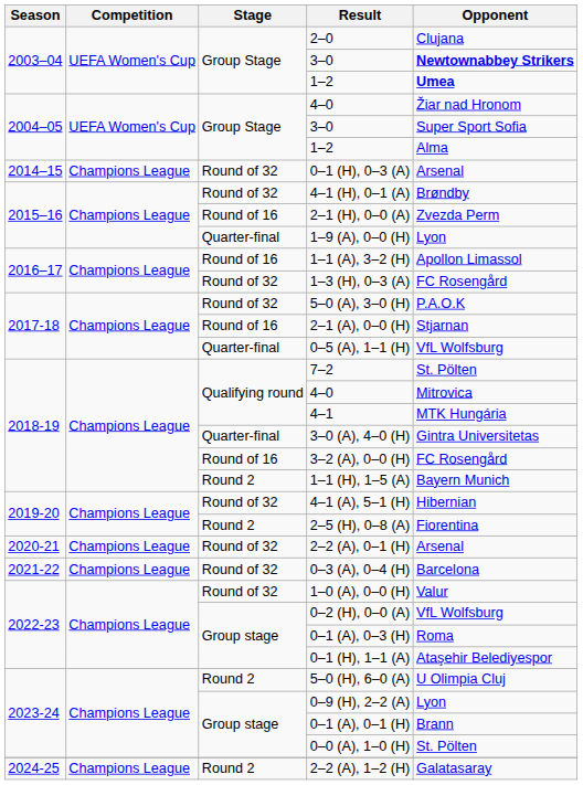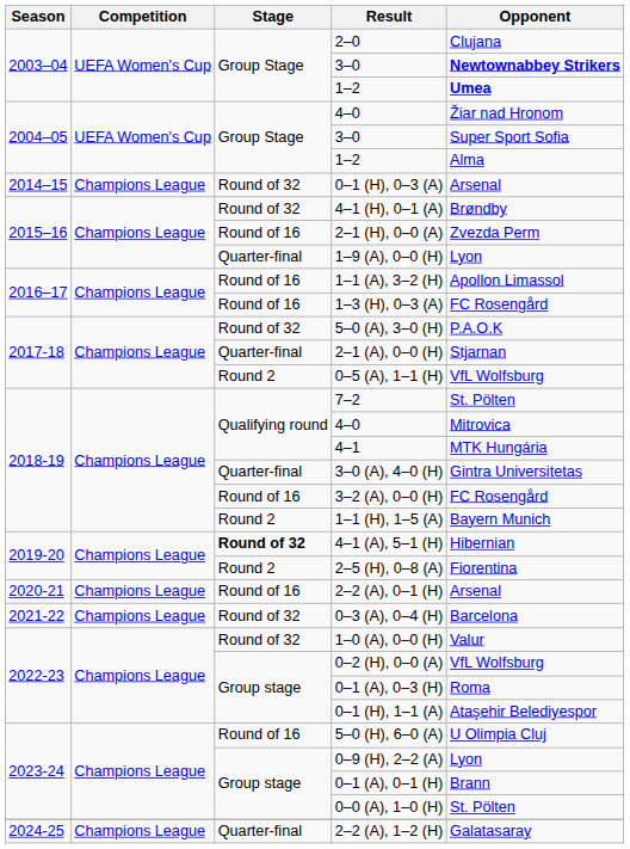 <table class="wikitable">
 <tr>
 <th>Season</th>
 <th>Competition</th>
 <th>Stage</th>
 <th>Result</th>
 <th>Opponent</th>
 </tr>
 <tr>
 <td rowspan=3><a href='#'>2003–04</a></td>
 <td rowspan=3><a href='#'>UEFA Women's Cup</a></td>
 <td rowspan=3>Group Stage</td>
 <td>2–0</td>
 <td> <a href='#'>Clujana</a></td>
 </tr>
 <tr>
 <td>3–0</td>
 <td><strong> <a href='#'>Newtownabbey Strikers</a></strong></td>
 </tr>
 <tr>
 <td>1–2</td>
 <td><strong> <a href='#'>Umea</a></strong></td>
 </tr>
 <tr>
 <td rowspan=3><a href='#'>2004–05</a></td>
 <td rowspan=3><a href='#'>UEFA Women's Cup</a></td>
 <td rowspan=3>Group Stage</td>
 <td>4–0</td>
 <td> <a href='#'>Žiar nad Hronom</a></td>
 </tr>
 <tr>
 <td>3–0</td>
 <td> <a href='#'>Super Sport Sofia</a></td>
 </tr>
 <tr>
 <td>1–2</td>
 <td> <a href='#'>Alma</a></td>
 </tr>
 <tr>
 <td><a href='#'>2014–15</a></td>
 <td><a href='#'>Champions League</a></td>
 <td>Round of 32</td>
 <td>0–1 (H), 0–3 (A)</td>
 <td> <a href='#'>Arsenal</a></td>
 </tr>
 <tr>
 <td rowspan=3><a href='#'>2015–16</a></td>
 <td rowspan=3><a href='#'>Champions League</a></td>
 <td>Round of 32</td>
 <td>4–1 (H), 0–1 (A)</td>
 <td> <a href='#'>Brøndby</a></td>
 </tr>
 <tr>
 <td>Round of 16</td>
 <td>2–1 (H), 0–0 (A)</td>
 <td> <a href='#'>Zvezda Perm</a></td>
 </tr>
 <tr>
 <td>Quarter-final</td>
 <td>1–9 (A), 0–0 (H)</td>
 <td> <a href='#'>Lyon</a></td>
 </tr>
 <tr>
 <td rowspan=2><a href='#'>2016–17</a></td>
 <td rowspan=2><a href='#'>Champions League</a></td>
 <td>Round of 16</td>
 <td>1–1 (A), 3–2 (H)</td>
 <td> <a href='#'>Apollon Limassol</a></td>
 </tr>
 <tr>
-<td>Round of 32</td>
+<td>Round of 16</td>
 <td>1–3 (H), 0–3 (A)</td>
 <td> <a href='#'>FC Rosengård</a></td>
 </tr>
 <tr>
 <td rowspan=3><a href='#'>2017-18</a></td>
 <td rowspan=3><a href='#'>Champions League</a></td>
 <td>Round of 32</td>
 <td>5–0 (A), 3–0 (H)</td>
 <td> <a href='#'>P.A.O.K</a></td>
 </tr>
 <tr>
-<td>Round of 16</td>
+<td>Quarter-final</td>
 <td>2–1 (A), 0–0 (H)</td>
 <td> <a href='#'>Stjarnan</a></td>
 </tr>
 <tr>
-<td>Quarter-final</td>
+<td>Round 2</td>
 <td>0–5 (A), 1–1 (H)</td>
 <td> <a href='#'>VfL Wolfsburg</a></td>
 </tr>
 <tr>
 <td rowspan=6><a href='#'>2018-19</a></td>
 <td rowspan=6><a href='#'>Champions League</a></td>
 <td rowspan=3>Qualifying round</td>
 <td>7–2</td>
 <td> <a href='#'>St. Pölten</a></td>
 </tr>
 <tr>
 <td>4–0</td>
 <td> <a href='#'>Mitrovica</a></td>
 </tr>
 <tr>
 <td>4–1</td>
 <td> <a href='#'>MTK Hungária</a></td>
 </tr>
 <tr>
 <td>Quarter-final</td>
 <td>3–0 (A), 4–0 (H)</td>
 <td> <a href='#'>Gintra Universitetas</a></td>
 </tr>
 <tr>
 <td>Round of 16</td>
 <td>3–2 (A), 0–0 (H)</td>
 <td> <a href='#'>FC Rosengård</a></td>
 </tr>
 <tr>
 <td>Round 2</td>
 <td>1–1 (H), 1–5 (A)</td>
 <td> <a href='#'>Bayern Munich</a></td>
 </tr>
 <tr>
 <td rowspan=2><a href='#'>2019-20</a></td>
 <td rowspan=2><a href='#'>Champions League</a></td>
-<td>Round of 32</td>
+<td><strong>Round of 32</strong></td>
 <td>4–1 (A), 5–1 (H)</td>
 <td> <a href='#'>Hibernian</a></td>
 </tr>
 <tr>
 <td>Round 2</td>
 <td>2–5 (H), 0–8 (A)</td>
 <td> <a href='#'>Fiorentina</a></td>
 </tr>
 <tr>
 <td rowspan=1><a href='#'>2020-21</a></td>
 <td rowspan=1><a href='#'>Champions League</a></td>
-<td>Round of 32</td>
+<td>Round of 16</td>
 <td>2–2 (A), 0–1 (H)</td>
 <td> <a href='#'>Arsenal</a></td>
 </tr>
 <tr>
 <td rowspan="1"><a href='#'>2021-22</a></td>
 <td rowspan="1"><a href='#'>Champions League</a></td>
 <td>Round of 32</td>
 <td>0–3 (A), 0–4 (H)</td>
 <td> <a href='#'>Barcelona</a></td>
 </tr>
 <tr>
 <td rowspan="4"><a href='#'>2022-23</a></td>
 <td rowspan="4"><a href='#'>Champions League</a></td>
 <td>Round of 32</td>
 <td>1–0 (A), 0–0 (H)</td>
 <td> <a href='#'>Valur</a></td>
 </tr>
 <tr>
 <td rowspan="3">Group stage</td>
 <td>0–2 (H), 0–0 (A)</td>
 <td> <a href='#'>VfL Wolfsburg</a></td>
 </tr>
 <tr>
 <td>0–1 (A), 0–3 (H)</td>
 <td> <a href='#'>Roma</a></td>
 </tr>
 <tr>
 <td>0–1 (H), 1–1 (A)</td>
 <td> <a href='#'>Ataşehir Belediyespor</a></td>
 </tr>
 <tr>
 <td rowspan="4"><a href='#'>2023-24</a></td>
 <td rowspan="4"><a href='#'>Champions League</a></td>
-<td>Round 2</td>
+<td>Round of 16</td>
 <td>5–0 (H), 6–0 (A)</td>
 <td> <a href='#'>U Olimpia Cluj</a></td>
 </tr>
 <tr>
 <td rowspan="3">Group stage</td>
 <td>0–9 (H), 2–2 (A)</td>
 <td> <a href='#'>Lyon</a></td>
 </tr>
 <tr>
 <td>0–1 (A), 0–1 (H)</td>
 <td> <a href='#'>Brann</a></td>
 </tr>
 <tr>
 <td>0–0 (A), 1–0 (H)</td>
 <td> <a href='#'>St. Pölten</a></td>
 </tr>
 <tr>
 </tr>
 <tr>
 <td><a href='#'>2024-25</a></td>
 <td><a href='#'>Champions League</a></td>
-<td>Round 2</td>
+<td>Quarter-final</td>
 <td>2–2 (A), 1–2 (H)</td>
 <td> <a href='#'>Galatasaray</a></td>
 </tr>
 </table>
